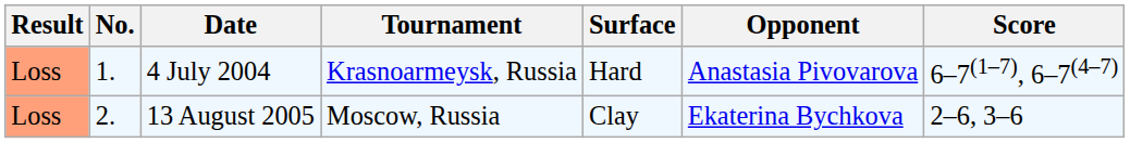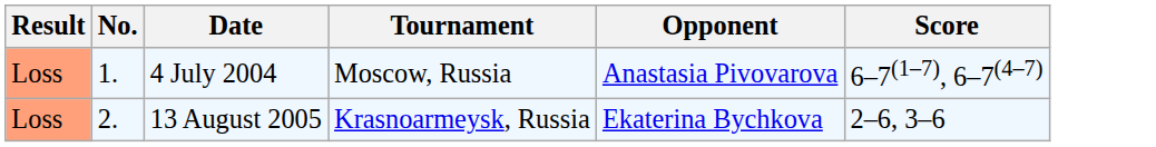 <table class="sortable wikitable">
 <tr>
 <th>Result</th>
 <th>No.</th>
 <th>Date</th>
 <th>Tournament</th>
-<th>Surface</th>
 <th>Opponent</th>
 <th class="unsortable">Score</th>
 </tr>
 <tr style="background:#f0f8ff;">
 <td style="background:#ffa07a;">Loss</td>
 <td>1.</td>
 <td>4 July 2004</td>
-<td><a href='#'>Krasnoarmeysk</a>, Russia</td>
-<td>Hard</td>
+<td>Moscow, Russia</td>
 <td> <a href='#'>Anastasia Pivovarova</a></td>
 <td>6–7<sup>(1–7)</sup>, 6–7<sup>(4–7)</sup></td>
 </tr>
 <tr style="background:#f0f8ff;">
 <td style="background:#ffa07a;">Loss</td>
 <td>2.</td>
 <td>13 August 2005</td>
-<td>Moscow, Russia</td>
-<td>Clay</td>
+<td><a href='#'>Krasnoarmeysk</a>, Russia</td>
 <td> <a href='#'>Ekaterina Bychkova</a></td>
 <td>2–6, 3–6</td>
 </tr>
 </table>
